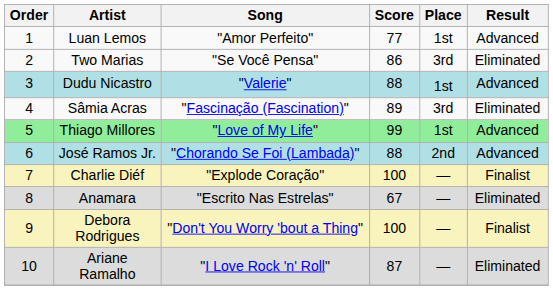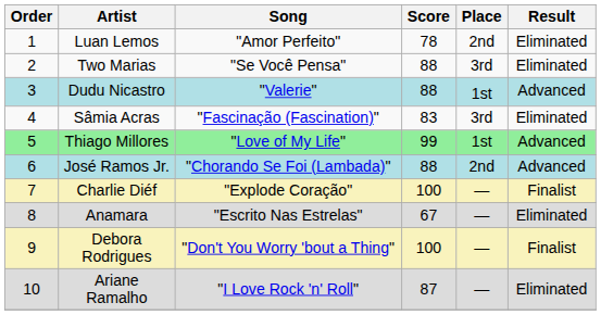 <table class="wikitable" style="text-align:center; width:70%;">
 <tr>
 <th scope="col" width="05%">Order</th>
 <th scope="col" width="17%">Artist</th>
 <th scope="col" width="33%">Song</th>
 <th scope="col" width="05%">Score</th>
 <th scope="col" width="05%">Place</th>
 <th scope="col" width="10%">Result</th>
 </tr>
 <tr>
 <td>1</td>
 <td>Luan Lemos</td>
 <td>"Amor Perfeito"</td>
-<td>77</td>
-<td>1st</td>
-<td>Advanced</td>
+<td>78</td>
+<td>2nd</td>
+<td>Eliminated</td>
 </tr>
 <tr>
 <td>2</td>
 <td>Two Marias</td>
 <td>"Se Você Pensa"</td>
-<td>86</td>
+<td>88</td>
 <td>3rd</td>
 <td>Eliminated</td>
 </tr>
 <tr bgcolor=B0E0E6>
 <td>3</td>
 <td>Dudu Nicastro</td>
 <td>"<a href='#'>Valerie</a>"</td>
 <td>88</td>
 <td>1st<sup></sup></td>
 <td>Advanced</td>
 </tr>
 <tr>
 <td>4</td>
 <td>Sâmia Acras</td>
 <td>"<a href='#'>Fascinação (Fascination)</a>"</td>
-<td>89</td>
+<td>83</td>
 <td>3rd</td>
 <td>Eliminated</td>
 </tr>
 <tr bgcolor=90EE9B>
 <td>5</td>
 <td>Thiago Millores</td>
 <td>"<a href='#'>Love of My Life</a>"</td>
 <td>99</td>
 <td>1st</td>
 <td>Advanced</td>
 </tr>
 <tr bgcolor=B0E0E6>
 <td>6</td>
 <td>José Ramos Jr.</td>
 <td>"<a href='#'>Chorando Se Foi (Lambada)</a>"</td>
 <td>88</td>
 <td>2nd</td>
 <td>Advanced</td>
 </tr>
 <tr bgcolor=F9F3BD>
 <td>7</td>
 <td>Charlie Diéf</td>
 <td>"Explode Coração"</td>
 <td>100</td>
 <td>—</td>
 <td>Finalist</td>
 </tr>
 <tr bgcolor=DCDCDC>
 <td>8</td>
 <td>Anamara</td>
 <td>"Escrito Nas Estrelas"</td>
 <td>67</td>
 <td>—</td>
 <td>Eliminated</td>
 </tr>
 <tr bgcolor=F9F3BD>
 <td>9</td>
 <td>Debora Rodrigues</td>
 <td>"<a href='#'>Don't You Worry 'bout a Thing</a>"</td>
 <td>100</td>
 <td>—</td>
 <td>Finalist</td>
 </tr>
 <tr bgcolor=DCDCDC>
 <td>10</td>
 <td>Ariane Ramalho</td>
 <td>"<a href='#'>I Love Rock 'n' Roll</a>"</td>
 <td>87</td>
 <td>—</td>
 <td>Eliminated</td>
 </tr>
 <tr>
 </tr>
 </table>
